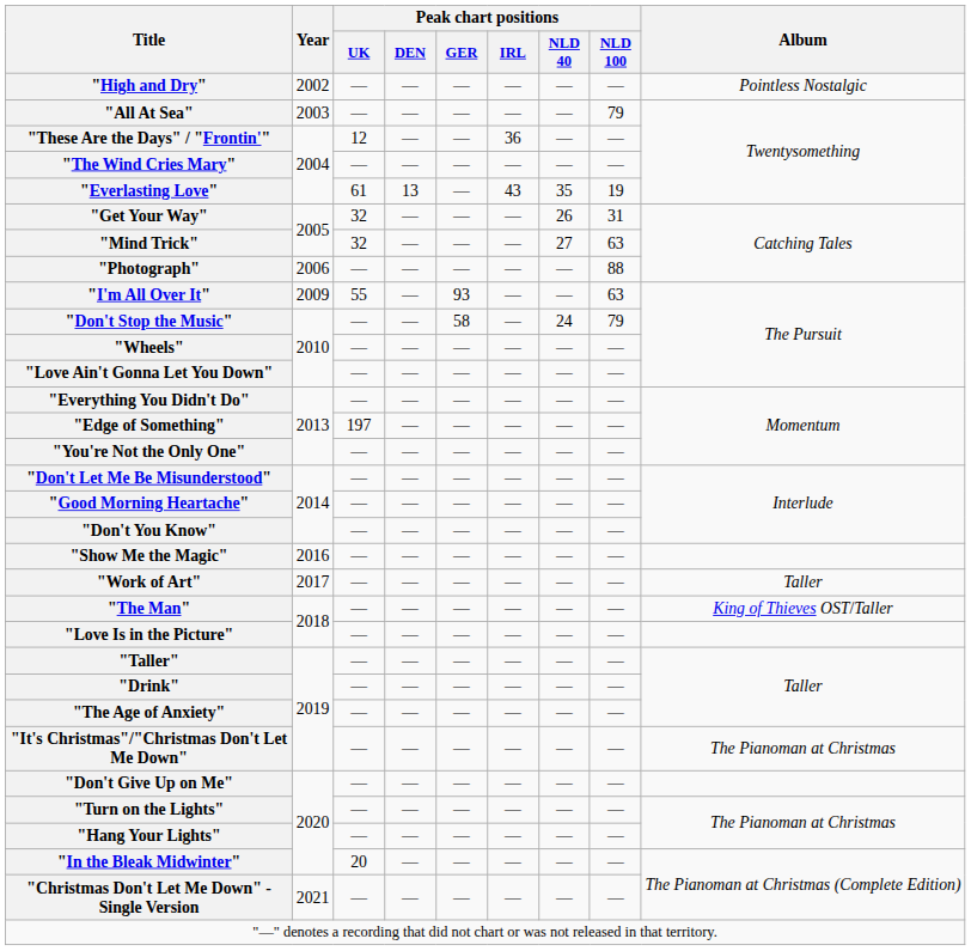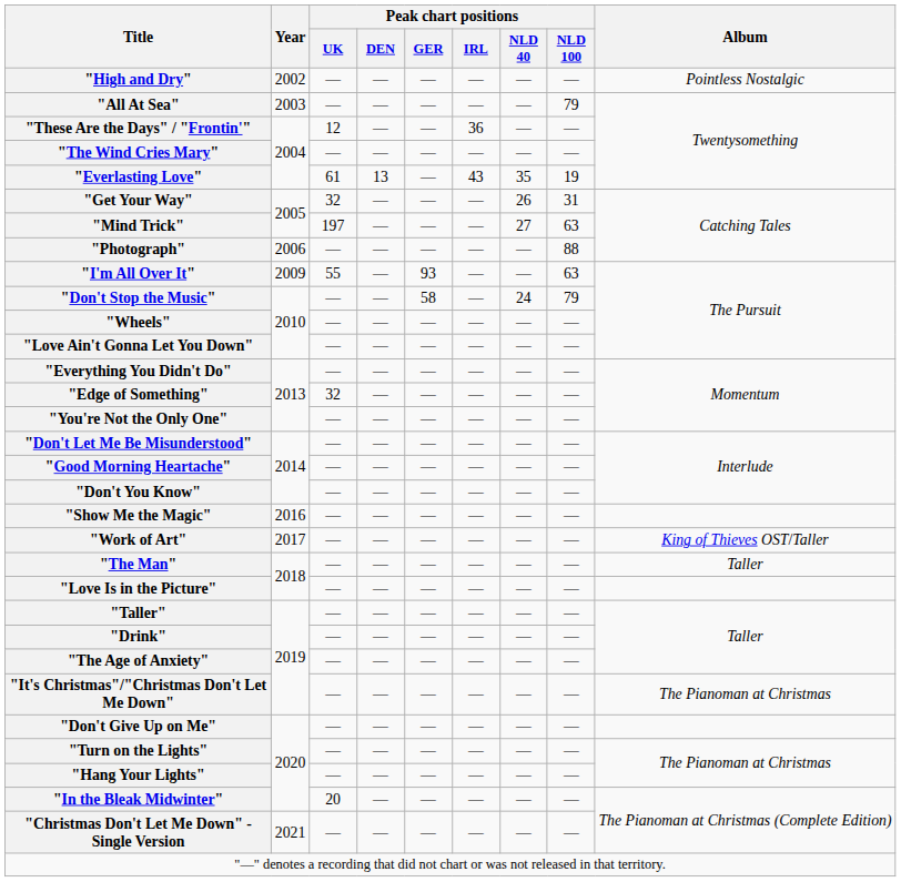 <table class="wikitable plainrowheaders" style="text-align:center;" border="1">
 <tr>
 <th scope="col" rowspan="2" style="width:17em;">Title</th>
 <th scope="col" rowspan="2" style="width:1em;">Year</th>
 <th scope="col" colspan="6">Peak chart positions</th>
 <th scope="col" rowspan="2">Album</th>
 </tr>
 <tr>
 <th scope="col" style="width:3em;font-size:90%;"><a href='#'>UK</a><br></th>
 <th scope="col" style="width:3em;font-size:90%;"><a href='#'>DEN</a><br></th>
 <th scope="col" style="width:3em;font-size:90%;"><a href='#'>GER</a><br></th>
 <th scope="col" style="width:3em;font-size:90%;"><a href='#'>IRL</a><br></th>
 <th scope="col" style="width:3em;font-size:90%;"><a href='#'>NLD<br>40</a><br></th>
 <th scope="col" style="width:3em;font-size:90%;"><a href='#'>NLD<br>100</a><br></th>
 </tr>
 <tr>
 <th scope="row">"<a href='#'>High and Dry</a>"</th>
 <td>2002</td>
 <td>—</td>
 <td>—</td>
 <td>—</td>
 <td>—</td>
 <td>—</td>
 <td>—</td>
 <td><em>Pointless Nostalgic</em></td>
 </tr>
 <tr>
 <th scope="row">"All At Sea"</th>
 <td>2003</td>
 <td>—</td>
 <td>—</td>
 <td>—</td>
 <td>—</td>
 <td>—</td>
 <td>79</td>
 <td rowspan="4"><em>Twentysomething</em></td>
 </tr>
 <tr>
 <th scope="row">"These Are the Days" / "<a href='#'>Frontin'</a>"</th>
 <td rowspan="3">2004</td>
 <td>12</td>
 <td>—</td>
 <td>—</td>
 <td>36</td>
 <td>—</td>
 <td>—</td>
 </tr>
 <tr>
 <th scope="row">"<a href='#'>The Wind Cries Mary</a>"</th>
 <td>—</td>
 <td>—</td>
 <td>—</td>
 <td>—</td>
 <td>—</td>
 <td>—</td>
 </tr>
 <tr>
 <th scope="row">"<a href='#'>Everlasting Love</a>"</th>
 <td>61</td>
 <td>13</td>
 <td>—</td>
 <td>43</td>
 <td>35</td>
 <td>19</td>
 </tr>
 <tr>
 <th scope="row">"Get Your Way"</th>
 <td rowspan="2">2005</td>
 <td>32</td>
 <td>—</td>
 <td>—</td>
 <td>—</td>
 <td>26</td>
 <td>31</td>
 <td rowspan="3"><em>Catching Tales</em></td>
 </tr>
 <tr>
 <th scope="row">"Mind Trick"</th>
-<td>32</td>
+<td>197</td>
 <td>—</td>
 <td>—</td>
 <td>—</td>
 <td>27</td>
 <td>63</td>
 </tr>
 <tr>
 <th scope="row">"Photograph"</th>
 <td>2006</td>
 <td>—</td>
 <td>—</td>
 <td>—</td>
 <td>—</td>
 <td>—</td>
 <td>88</td>
 </tr>
 <tr>
 <th scope="row">"<a href='#'>I'm All Over It</a>"</th>
 <td>2009</td>
 <td>55</td>
 <td>—</td>
 <td>93</td>
 <td>—</td>
 <td>—</td>
 <td>63</td>
 <td rowspan="4"><em>The Pursuit</em></td>
 </tr>
 <tr>
 <th scope="row">"<a href='#'>Don't Stop the Music</a>"</th>
 <td rowspan="3">2010</td>
 <td>—</td>
 <td>—</td>
 <td>58</td>
 <td>—</td>
 <td>24</td>
 <td>79</td>
 </tr>
 <tr>
 <th scope="row">"Wheels"</th>
 <td>—</td>
 <td>—</td>
 <td>—</td>
 <td>—</td>
 <td>—</td>
 <td>—</td>
 </tr>
 <tr>
 <th scope="row">"Love Ain't Gonna Let You Down"</th>
 <td>—</td>
 <td>—</td>
 <td>—</td>
 <td>—</td>
 <td>—</td>
 <td>—</td>
 </tr>
 <tr>
 <th scope="row">"Everything You Didn't Do"</th>
 <td rowspan="3">2013</td>
 <td>—</td>
 <td>—</td>
 <td>—</td>
 <td>—</td>
 <td>—</td>
 <td>—</td>
 <td rowspan="3"><em>Momentum</em></td>
 </tr>
 <tr>
 <th scope="row">"Edge of Something"</th>
-<td>197</td>
+<td>32</td>
 <td>—</td>
 <td>—</td>
 <td>—</td>
 <td>—</td>
 <td>—</td>
 </tr>
 <tr>
 <th scope="row">"You're Not the Only One"</th>
 <td>—</td>
 <td>—</td>
 <td>—</td>
 <td>—</td>
 <td>—</td>
 <td>—</td>
 </tr>
 <tr>
 <th scope="row">"<a href='#'>Don't Let Me Be Misunderstood</a>"</th>
 <td rowspan="3">2014</td>
 <td>—</td>
 <td>—</td>
 <td>—</td>
 <td>—</td>
 <td>—</td>
 <td>—</td>
 <td rowspan="3"><em>Interlude</em></td>
 </tr>
 <tr>
 <th scope="row">"<a href='#'>Good Morning Heartache</a>"</th>
 <td>—</td>
 <td>—</td>
 <td>—</td>
 <td>—</td>
 <td>—</td>
 <td>—</td>
 </tr>
 <tr>
 <th scope="row">"Don't You Know"</th>
 <td>—</td>
 <td>—</td>
 <td>—</td>
 <td>—</td>
 <td>—</td>
 <td>—</td>
 </tr>
 <tr>
 <th scope="row">"Show Me the Magic"</th>
 <td>2016</td>
 <td>—</td>
 <td>—</td>
 <td>—</td>
 <td>—</td>
 <td>—</td>
 <td>—</td>
 <td></td>
 </tr>
 <tr>
 <th scope="row">"Work of Art"</th>
 <td>2017</td>
 <td>—</td>
 <td>—</td>
 <td>—</td>
 <td>—</td>
 <td>—</td>
 <td>—</td>
-<td><em>Taller</em></td>
+<td><em><a href='#'>King of Thieves</a> OST</em>/<em>Taller</em></td>
 </tr>
 <tr>
 <th scope="row">"<a href='#'>The Man</a>"</th>
 <td rowspan="2">2018</td>
 <td>—</td>
 <td>—</td>
 <td>—</td>
 <td>—</td>
 <td>—</td>
 <td>—</td>
-<td><em><a href='#'>King of Thieves</a> OST</em>/<em>Taller</em></td>
+<td><em>Taller</em></td>
 </tr>
 <tr>
 <th scope="row">"Love Is in the Picture"</th>
 <td>—</td>
 <td>—</td>
 <td>—</td>
 <td>—</td>
 <td>—</td>
 <td>—</td>
 <td></td>
 </tr>
 <tr>
 <th scope="row">"Taller"</th>
 <td rowspan="4">2019</td>
 <td>—</td>
 <td>—</td>
 <td>—</td>
 <td>—</td>
 <td>—</td>
 <td>—</td>
 <td rowspan="3"><em>Taller</em></td>
 </tr>
 <tr>
 <th scope="row">"Drink"</th>
 <td>—</td>
 <td>—</td>
 <td>—</td>
 <td>—</td>
 <td>—</td>
 <td>—</td>
 </tr>
 <tr>
 <th scope="row">"The Age of Anxiety"</th>
 <td>—</td>
 <td>—</td>
 <td>—</td>
 <td>—</td>
 <td>—</td>
 <td>—</td>
 </tr>
 <tr>
 <th scope="row">"It's Christmas"/"Christmas Don't Let Me Down"</th>
 <td>—</td>
 <td>—</td>
 <td>—</td>
 <td>—</td>
 <td>—</td>
 <td>—</td>
 <td><em> The Pianoman at Christmas</em></td>
 </tr>
 <tr>
 <th scope="row">"Don't Give Up on Me"</th>
 <td rowspan="4">2020</td>
 <td>—</td>
 <td>—</td>
 <td>—</td>
 <td>—</td>
 <td>—</td>
 <td>—</td>
 <td></td>
 </tr>
 <tr>
 <th scope="row">"Turn on the Lights"</th>
 <td>—</td>
 <td>—</td>
 <td>—</td>
 <td>—</td>
 <td>—</td>
 <td>—</td>
 <td rowspan="2"><em>The Pianoman at Christmas</em></td>
 </tr>
 <tr>
 <th scope="row">"Hang Your Lights"</th>
 <td>—</td>
 <td>—</td>
 <td>—</td>
 <td>—</td>
 <td>—</td>
 <td>—</td>
 </tr>
 <tr>
 <th scope="row">"<a href='#'>In the Bleak Midwinter</a>"</th>
 <td>20</td>
 <td>—</td>
 <td>—</td>
 <td>—</td>
 <td>—</td>
 <td>—</td>
 <td rowspan=2><em>The Pianoman at Christmas (Complete Edition)</em></td>
 </tr>
 <tr>
 <th scope="row">"Christmas Don't Let Me Down" - Single Version</th>
 <td>2021</td>
 <td>—</td>
 <td>—</td>
 <td>—</td>
 <td>—</td>
 <td>—</td>
 <td>—</td>
 </tr>
 <tr>
 <td colspan="9" style="font-size:90%">"—" denotes a recording that did not chart or was not released in that territory.</td>
 </tr>
 </table>
